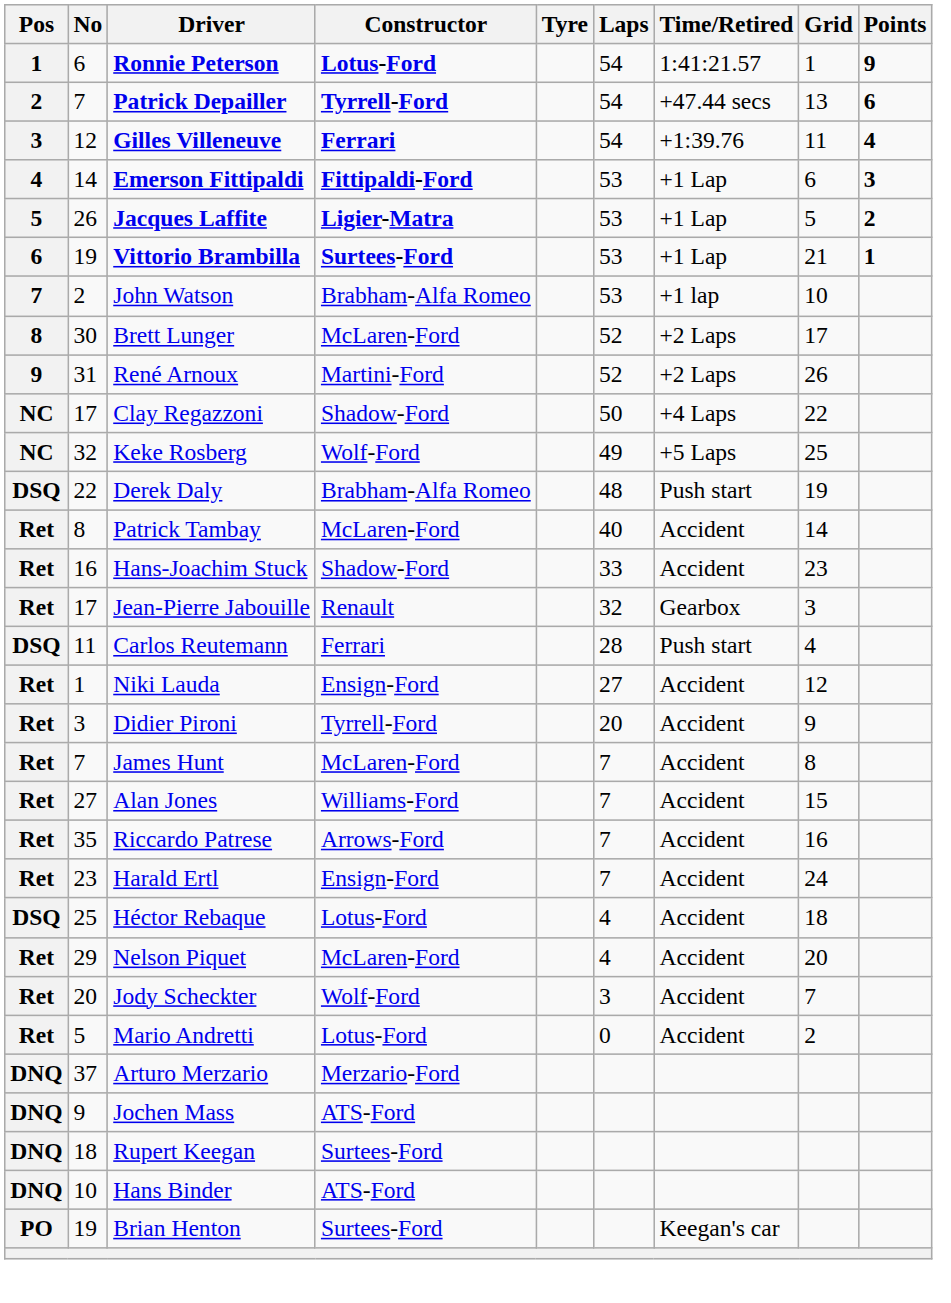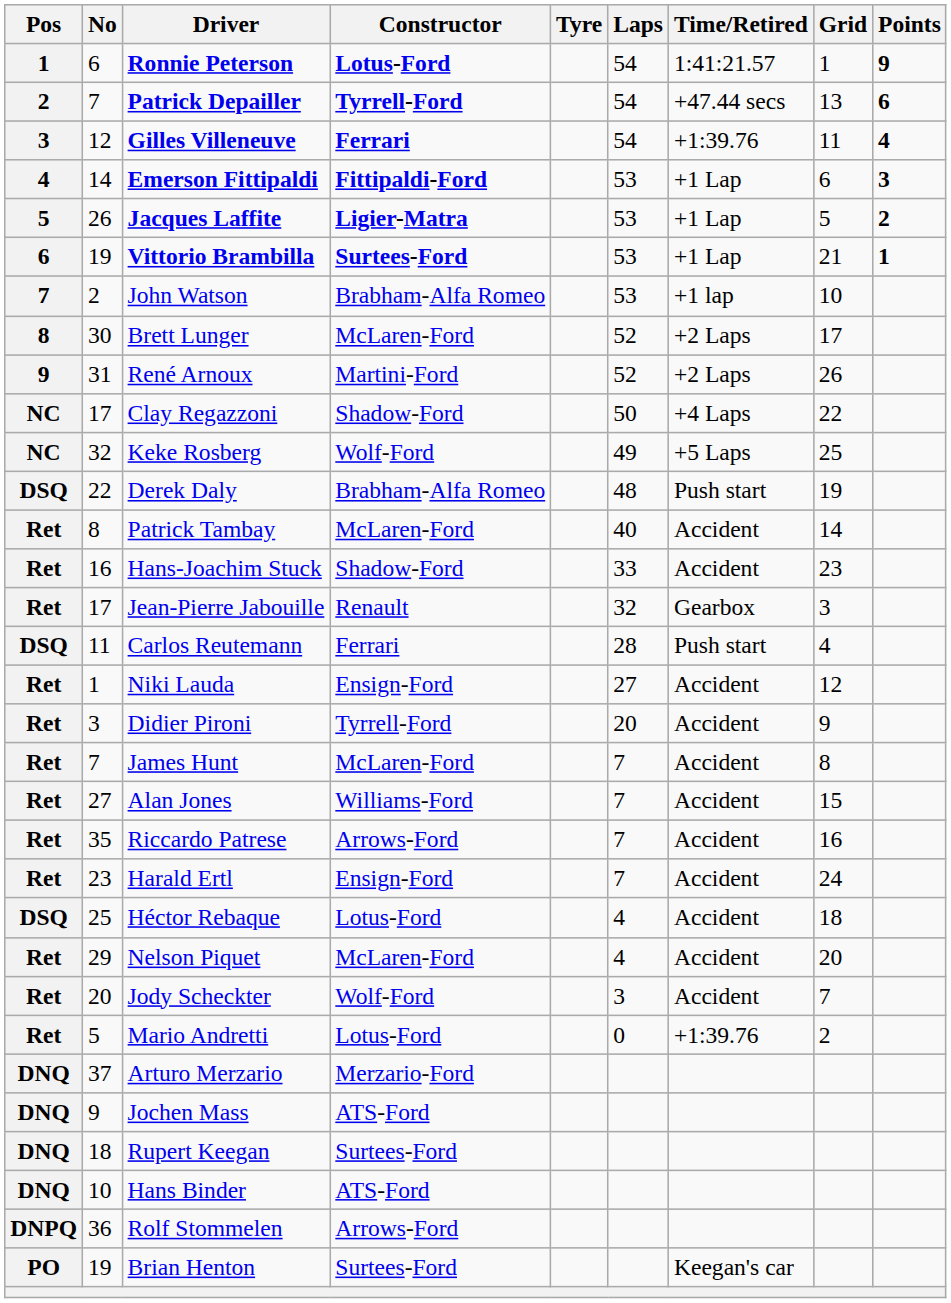 <table class="wikitable" style="font-size: 95%;">
 <tr>
 <th>Pos</th>
 <th>No</th>
 <th>Driver</th>
 <th>Constructor</th>
 <th>Tyre</th>
 <th>Laps</th>
 <th>Time/Retired</th>
 <th>Grid</th>
 <th>Points</th>
 </tr>
 <tr>
 <th>1</th>
 <td>6</td>
 <td> <strong><a href='#'>Ronnie Peterson</a></strong></td>
 <td><strong><a href='#'>Lotus</a>-<a href='#'>Ford</a></strong></td>
 <td></td>
 <td>54</td>
 <td>1:41:21.57</td>
 <td>1</td>
 <td><strong>9</strong></td>
 </tr>
 <tr>
 <th>2</th>
 <td>7</td>
 <td> <strong><a href='#'>Patrick Depailler</a></strong></td>
 <td><strong><a href='#'>Tyrrell</a>-<a href='#'>Ford</a></strong></td>
 <td></td>
 <td>54</td>
 <td>+47.44 secs</td>
 <td>13</td>
 <td><strong>6</strong></td>
 </tr>
 <tr>
 <th>3</th>
 <td>12</td>
 <td> <strong><a href='#'>Gilles Villeneuve</a></strong></td>
 <td><strong><a href='#'>Ferrari</a></strong></td>
 <td></td>
 <td>54</td>
 <td>+1:39.76</td>
 <td>11</td>
 <td><strong>4</strong></td>
 </tr>
 <tr>
 <th>4</th>
 <td>14</td>
 <td> <strong><a href='#'>Emerson Fittipaldi</a></strong></td>
 <td><strong><a href='#'>Fittipaldi</a>-<a href='#'>Ford</a></strong></td>
 <td></td>
 <td>53</td>
 <td>+1 Lap</td>
 <td>6</td>
 <td><strong>3</strong></td>
 </tr>
 <tr>
 <th>5</th>
 <td>26</td>
 <td> <strong><a href='#'>Jacques Laffite</a></strong></td>
 <td><strong><a href='#'>Ligier</a>-<a href='#'>Matra</a></strong></td>
 <td></td>
 <td>53</td>
 <td>+1 Lap</td>
 <td>5</td>
 <td><strong>2</strong></td>
 </tr>
 <tr>
 <th>6</th>
 <td>19</td>
 <td> <strong><a href='#'>Vittorio Brambilla</a></strong></td>
 <td><strong><a href='#'>Surtees</a>-<a href='#'>Ford</a></strong></td>
 <td></td>
 <td>53</td>
 <td>+1 Lap</td>
 <td>21</td>
 <td><strong>1</strong></td>
 </tr>
 <tr>
 <th>7</th>
 <td>2</td>
 <td> <a href='#'>John Watson</a></td>
 <td><a href='#'>Brabham</a>-<a href='#'>Alfa Romeo</a></td>
 <td></td>
 <td>53</td>
 <td>+1 lap</td>
 <td>10</td>
 <td></td>
 </tr>
 <tr>
 <th>8</th>
 <td>30</td>
 <td> <a href='#'>Brett Lunger</a></td>
 <td><a href='#'>McLaren</a>-<a href='#'>Ford</a></td>
 <td></td>
 <td>52</td>
 <td>+2 Laps</td>
 <td>17</td>
 <td></td>
 </tr>
 <tr>
 <th>9</th>
 <td>31</td>
 <td> <a href='#'>René Arnoux</a></td>
 <td><a href='#'>Martini</a>-<a href='#'>Ford</a></td>
 <td></td>
 <td>52</td>
 <td>+2 Laps</td>
 <td>26</td>
 <td></td>
 </tr>
 <tr>
 <th>NC</th>
 <td>17</td>
 <td> <a href='#'>Clay Regazzoni</a></td>
 <td><a href='#'>Shadow</a>-<a href='#'>Ford</a></td>
 <td></td>
 <td>50</td>
 <td>+4 Laps</td>
 <td>22</td>
 <td></td>
 </tr>
 <tr>
 <th>NC</th>
 <td>32</td>
 <td> <a href='#'>Keke Rosberg</a></td>
 <td><a href='#'>Wolf</a>-<a href='#'>Ford</a></td>
 <td></td>
 <td>49</td>
 <td>+5 Laps</td>
 <td>25</td>
 <td></td>
 </tr>
 <tr>
 <th>DSQ</th>
 <td>22</td>
 <td> <a href='#'>Derek Daly</a></td>
 <td><a href='#'>Brabham</a>-<a href='#'>Alfa Romeo</a></td>
 <td></td>
 <td>48</td>
 <td>Push start</td>
 <td>19</td>
 <td></td>
 </tr>
 <tr>
 <th>Ret</th>
 <td>8</td>
 <td> <a href='#'>Patrick Tambay</a></td>
 <td><a href='#'>McLaren</a>-<a href='#'>Ford</a></td>
 <td></td>
 <td>40</td>
 <td>Accident</td>
 <td>14</td>
 <td></td>
 </tr>
 <tr>
 <th>Ret</th>
 <td>16</td>
 <td> <a href='#'>Hans-Joachim Stuck</a></td>
 <td><a href='#'>Shadow</a>-<a href='#'>Ford</a></td>
 <td></td>
 <td>33</td>
 <td>Accident</td>
 <td>23</td>
 <td></td>
 </tr>
 <tr>
 <th>Ret</th>
 <td>17</td>
 <td> <a href='#'>Jean-Pierre Jabouille</a></td>
 <td><a href='#'>Renault</a></td>
 <td></td>
 <td>32</td>
 <td>Gearbox</td>
 <td>3</td>
 <td></td>
 </tr>
 <tr>
 <th>DSQ</th>
 <td>11</td>
 <td> <a href='#'>Carlos Reutemann</a></td>
 <td><a href='#'>Ferrari</a></td>
 <td></td>
 <td>28</td>
 <td>Push start</td>
 <td>4</td>
 <td></td>
 </tr>
 <tr>
 <th>Ret</th>
 <td>1</td>
 <td> <a href='#'>Niki Lauda</a></td>
 <td><a href='#'>Ensign</a>-<a href='#'>Ford</a></td>
 <td></td>
 <td>27</td>
 <td>Accident</td>
 <td>12</td>
 <td></td>
 </tr>
 <tr>
 <th>Ret</th>
 <td>3</td>
 <td> <a href='#'>Didier Pironi</a></td>
 <td><a href='#'>Tyrrell</a>-<a href='#'>Ford</a></td>
 <td></td>
 <td>20</td>
 <td>Accident</td>
 <td>9</td>
 <td></td>
 </tr>
 <tr>
 <th>Ret</th>
 <td>7</td>
 <td> <a href='#'>James Hunt</a></td>
 <td><a href='#'>McLaren</a>-<a href='#'>Ford</a></td>
 <td></td>
 <td>7</td>
 <td>Accident</td>
 <td>8</td>
 <td></td>
 </tr>
 <tr>
 <th>Ret</th>
 <td>27</td>
 <td> <a href='#'>Alan Jones</a></td>
 <td><a href='#'>Williams</a>-<a href='#'>Ford</a></td>
 <td></td>
 <td>7</td>
 <td>Accident</td>
 <td>15</td>
 <td></td>
 </tr>
 <tr>
 <th>Ret</th>
 <td>35</td>
 <td> <a href='#'>Riccardo Patrese</a></td>
 <td><a href='#'>Arrows</a>-<a href='#'>Ford</a></td>
 <td></td>
 <td>7</td>
 <td>Accident</td>
 <td>16</td>
 <td></td>
 </tr>
 <tr>
 <th>Ret</th>
 <td>23</td>
 <td> <a href='#'>Harald Ertl</a></td>
 <td><a href='#'>Ensign</a>-<a href='#'>Ford</a></td>
 <td></td>
 <td>7</td>
 <td>Accident</td>
 <td>24</td>
 <td></td>
 </tr>
 <tr>
 <th>DSQ</th>
 <td>25</td>
 <td> <a href='#'>Héctor Rebaque</a></td>
 <td><a href='#'>Lotus</a>-<a href='#'>Ford</a></td>
 <td></td>
 <td>4</td>
 <td>Accident</td>
 <td>18</td>
 <td></td>
 </tr>
 <tr>
 <th>Ret</th>
 <td>29</td>
 <td> <a href='#'>Nelson Piquet</a></td>
 <td><a href='#'>McLaren</a>-<a href='#'>Ford</a></td>
 <td></td>
 <td>4</td>
 <td>Accident</td>
 <td>20</td>
 <td></td>
 </tr>
 <tr>
 <th>Ret</th>
 <td>20</td>
 <td> <a href='#'>Jody Scheckter</a></td>
 <td><a href='#'>Wolf</a>-<a href='#'>Ford</a></td>
 <td></td>
 <td>3</td>
 <td>Accident</td>
 <td>7</td>
 <td></td>
 </tr>
 <tr>
 <th>Ret</th>
 <td>5</td>
 <td> <a href='#'>Mario Andretti</a></td>
 <td><a href='#'>Lotus</a>-<a href='#'>Ford</a></td>
 <td></td>
 <td>0</td>
-<td>Accident</td>
+<td>+1:39.76</td>
 <td>2</td>
 <td></td>
 </tr>
 <tr>
 <th>DNQ</th>
 <td>37</td>
 <td> <a href='#'>Arturo Merzario</a></td>
 <td><a href='#'>Merzario</a>-<a href='#'>Ford</a></td>
 <td></td>
 <td></td>
 <td></td>
 <td></td>
 <td></td>
 </tr>
 <tr>
 <th>DNQ</th>
 <td>9</td>
 <td> <a href='#'>Jochen Mass</a></td>
 <td><a href='#'>ATS</a>-<a href='#'>Ford</a></td>
 <td></td>
 <td></td>
 <td></td>
 <td></td>
 <td></td>
 </tr>
 <tr>
 <th>DNQ</th>
 <td>18</td>
 <td> <a href='#'>Rupert Keegan</a></td>
 <td><a href='#'>Surtees</a>-<a href='#'>Ford</a></td>
 <td></td>
 <td></td>
 <td></td>
 <td></td>
 <td></td>
 </tr>
 <tr>
 <th>DNQ</th>
 <td>10</td>
 <td> <a href='#'>Hans Binder</a></td>
 <td><a href='#'>ATS</a>-<a href='#'>Ford</a></td>
 <td></td>
 <td></td>
 <td></td>
 <td></td>
 <td></td>
 </tr>
 <tr>
+<th>DNPQ</th>
+<td>36</td>
+<td> <a href='#'>Rolf Stommelen</a></td>
+<td><a href='#'>Arrows</a>-<a href='#'>Ford</a></td>
+<td></td>
+<td></td>
+<td></td>
+<td></td>
+<td></td>
+</tr>
+<tr>
 <th>PO</th>
 <td>19</td>
 <td> <a href='#'>Brian Henton</a></td>
 <td><a href='#'>Surtees</a>-<a href='#'>Ford</a></td>
 <td></td>
 <td></td>
 <td>Keegan's car</td>
 <td></td>
 <td></td>
 </tr>
 <tr>
 <th colspan="9"></th>
 </tr>
 </table>
